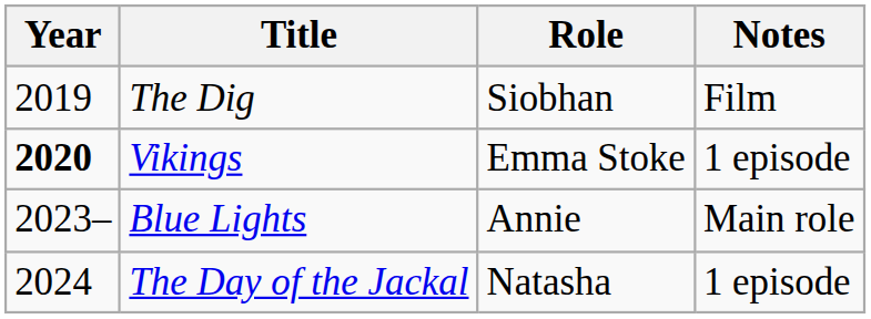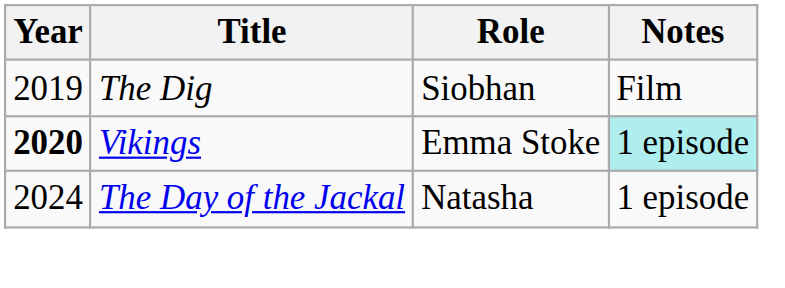 <table class="wikitable sortable">
 <tr>
 <th>Year</th>
 <th>Title</th>
 <th>Role</th>
 <th class="unsortable">Notes</th>
 </tr>
 <tr>
 <td>2019</td>
 <td><em>The Dig</em></td>
 <td>Siobhan</td>
 <td>Film</td>
 </tr>
 <tr>
 <td><strong>2020</strong></td>
 <td><em><a href='#'>Vikings</a></em></td>
 <td>Emma Stoke</td>
-<td>1 episode</td>
-</tr>
-<tr>
-<td>2023–</td>
-<td><em><a href='#'>Blue Lights</a></em></td>
-<td>Annie</td>
-<td>Main role</td>
+<td style="background: paleturquoise;">1 episode</td>
 </tr>
 <tr>
 <td>2024</td>
 <td><em><a href='#'>The Day of the Jackal</a></em></td>
 <td>Natasha</td>
 <td>1 episode</td>
 </tr>
 </table>
